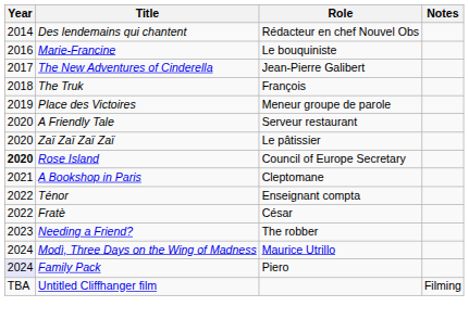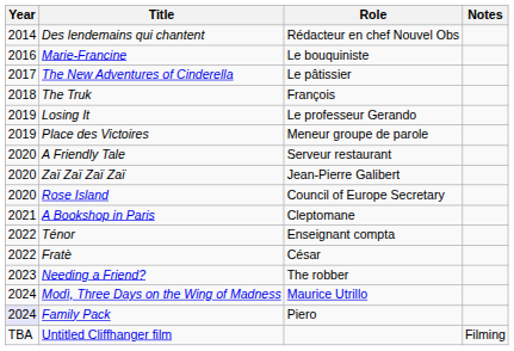 <table class="wikitable sortable">
 <tr>
 <th>Year</th>
 <th>Title</th>
 <th>Role</th>
 <th>Notes</th>
 </tr>
 <tr>
 <td>2014</td>
 <td><em>Des lendemains qui chantent</em></td>
 <td>Rédacteur en chef Nouvel Obs</td>
 <td></td>
 </tr>
 <tr>
 <td>2016</td>
 <td><em><a href='#'>Marie-Francine</a></em></td>
 <td>Le bouquiniste</td>
 <td></td>
 </tr>
 <tr>
 <td>2017</td>
 <td><em><a href='#'>The New Adventures of Cinderella</a></em></td>
-<td>Jean-Pierre Galibert</td>
+<td>Le pâtissier</td>
 <td></td>
 </tr>
 <tr>
 <td>2018</td>
 <td><em>The Truk</em></td>
 <td>François</td>
+<td></td>
+</tr>
+<tr>
+<td>2019</td>
+<td><em>Losing It</em></td>
+<td>Le professeur Gerando</td>
 <td></td>
 </tr>
 <tr>
 <td>2019</td>
 <td><em>Place des Victoires</em></td>
 <td>Meneur groupe de parole</td>
 <td></td>
 </tr>
 <tr>
 <td>2020</td>
 <td><em>A Friendly Tale</em></td>
 <td>Serveur restaurant</td>
 <td></td>
 </tr>
 <tr>
 <td>2020</td>
 <td><em>Zaï Zaï Zaï Zaï</em></td>
-<td>Le pâtissier</td>
+<td>Jean-Pierre Galibert</td>
 <td></td>
 </tr>
 <tr>
-<td><strong>2020</strong></td>
+<td>2020</td>
 <td><a href='#'><em>Rose Island</em></a></td>
 <td>Council of Europe Secretary</td>
 <td></td>
 </tr>
 <tr>
 <td>2021</td>
 <td><em><a href='#'>A Bookshop in Paris</a></em></td>
 <td>Cleptomane</td>
 <td></td>
 </tr>
 <tr>
 <td>2022</td>
 <td><em>Ténor</em></td>
 <td>Enseignant compta</td>
 <td></td>
 </tr>
 <tr>
 <td>2022</td>
 <td><em>Fratè</em></td>
 <td>César</td>
 <td></td>
 </tr>
 <tr>
 <td>2023</td>
 <td><em><a href='#'>Needing a Friend?</a></em></td>
 <td>The robber</td>
 <td></td>
 </tr>
 <tr>
 <td>2024</td>
 <td><em><a href='#'>Modì, Three Days on the Wing of Madness</a></em></td>
 <td><a href='#'>Maurice Utrillo</a></td>
 <td></td>
 </tr>
 <tr>
 <td style="background: lavender;">2024</td>
 <td><em><a href='#'>Family Pack</a></em></td>
 <td>Piero</td>
 <td></td>
 </tr>
 <tr>
 <td>TBA</td>
 <td><a href='#'>Untitled Cliffhanger film</a></td>
 <td></td>
 <td>Filming</td>
 </tr>
 </table>
